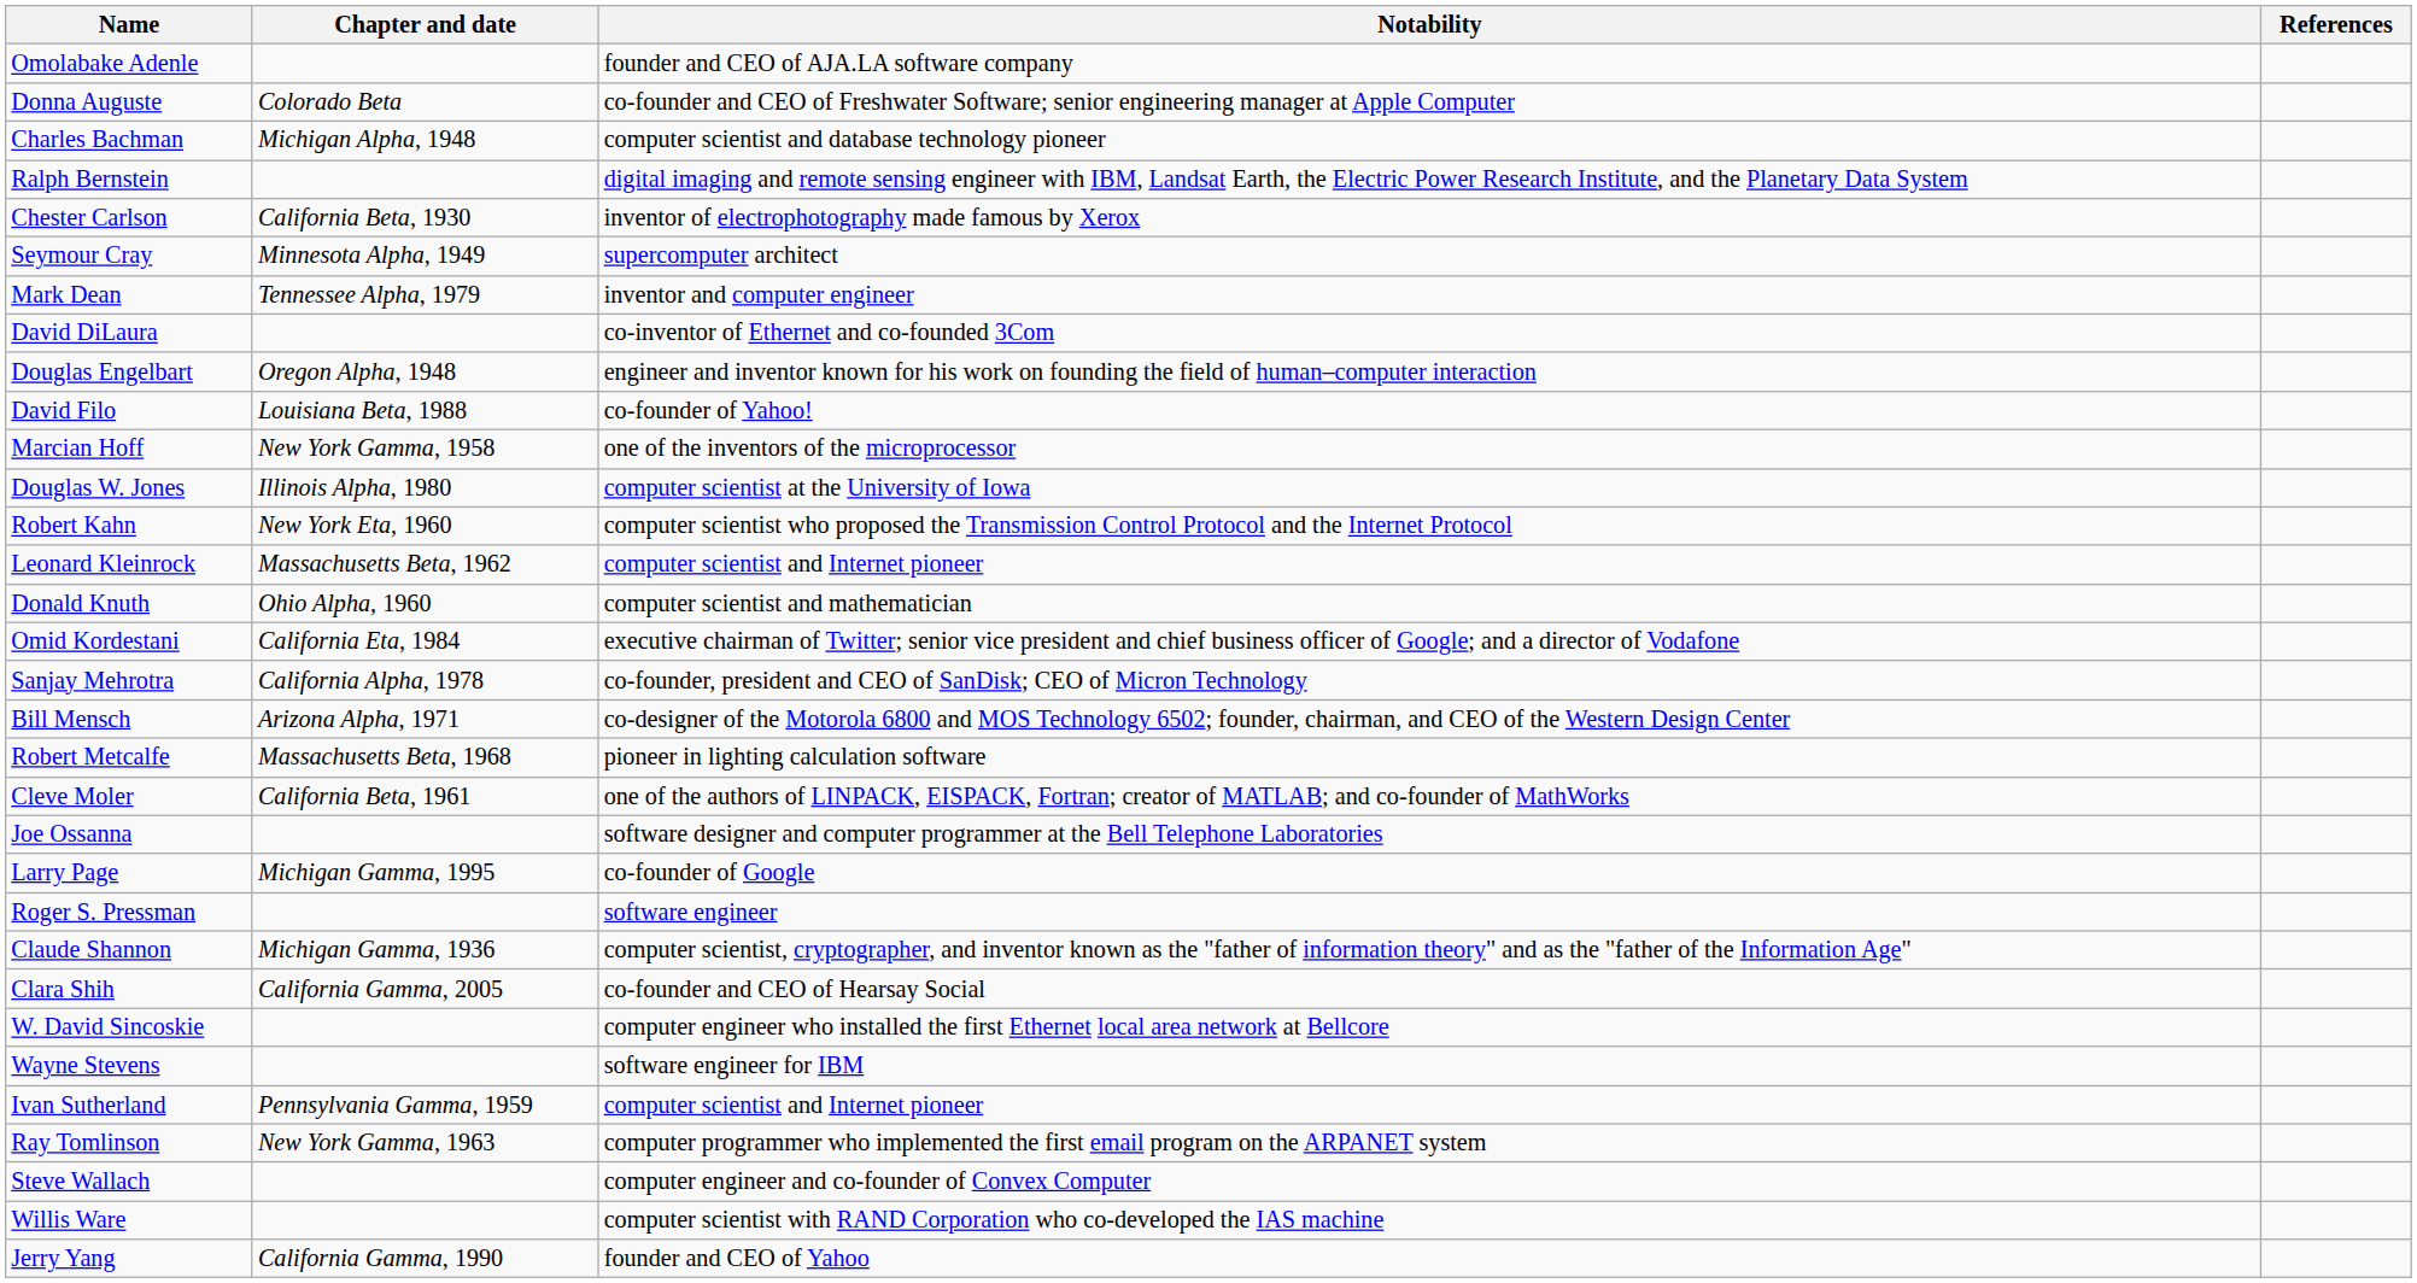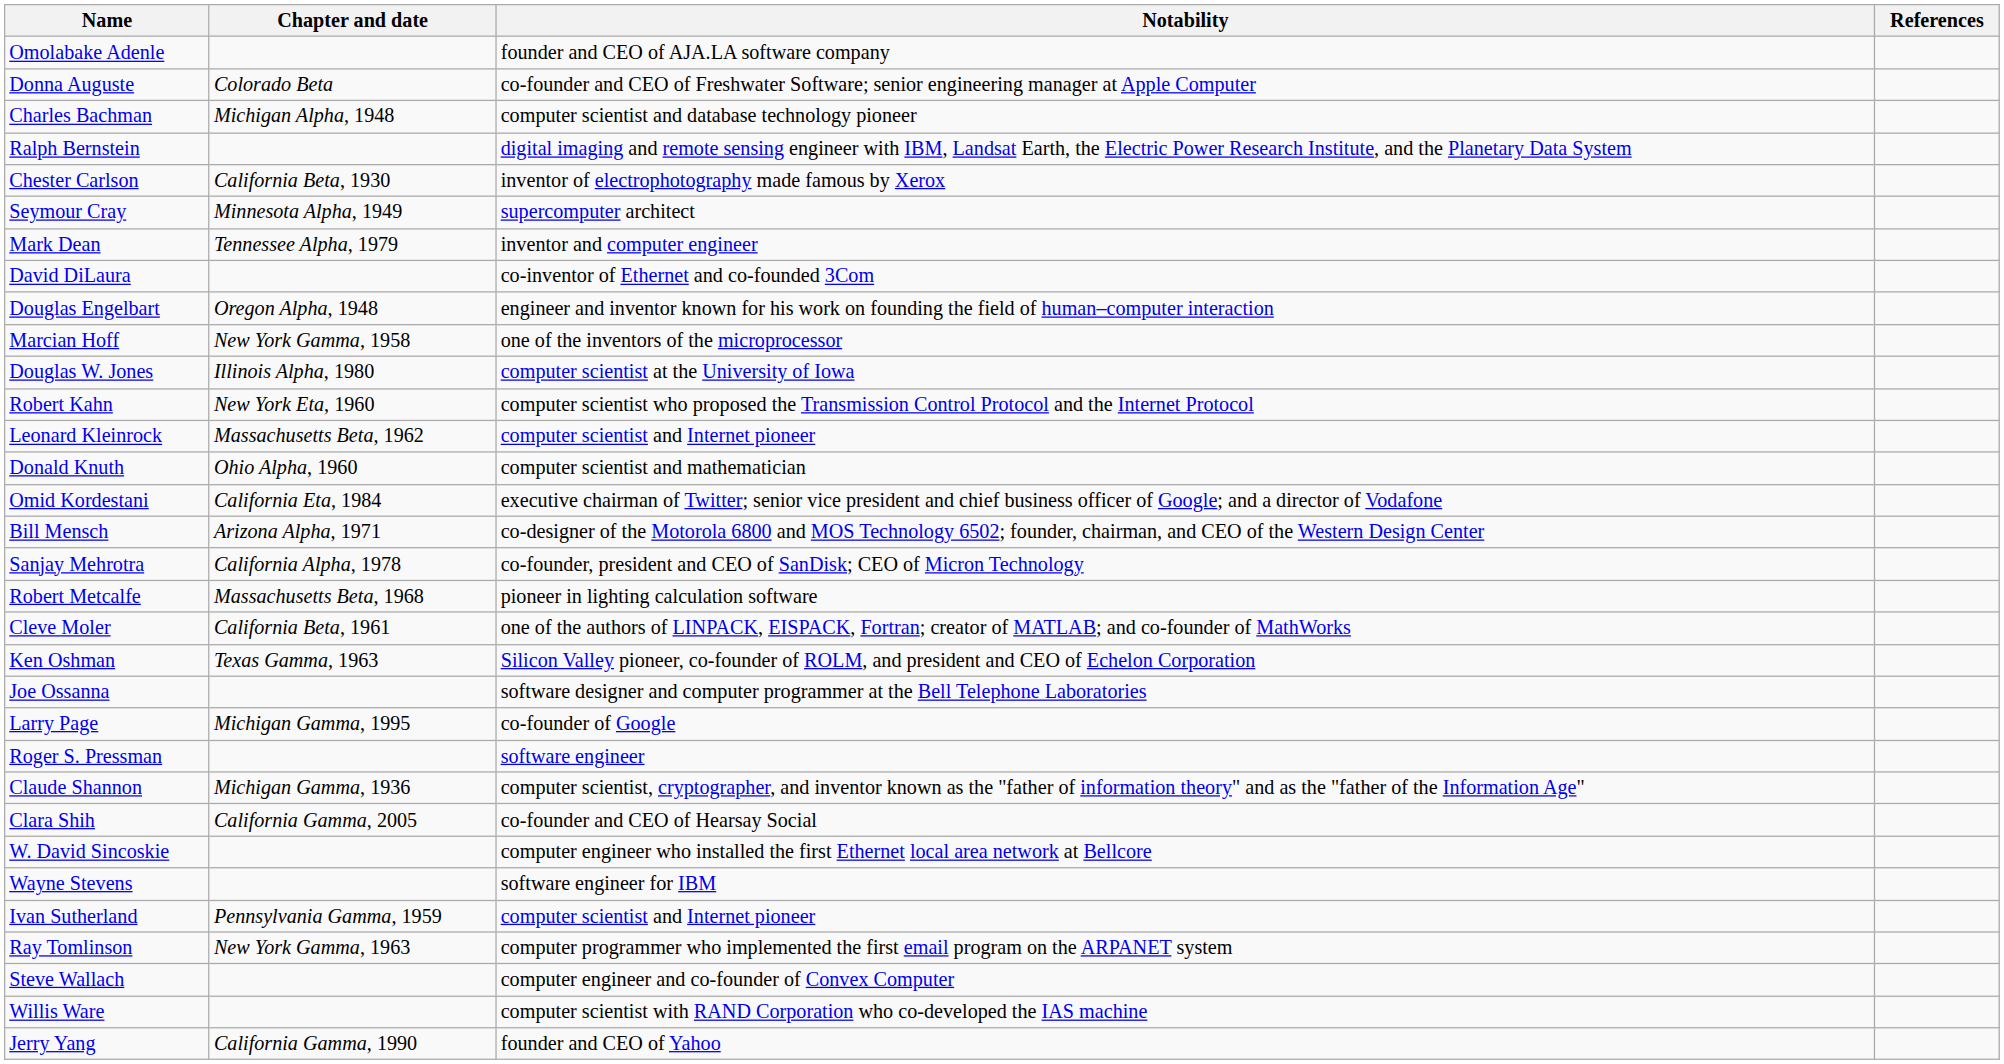 <table class="wikitable sortable" " style="width:100%;">
 <tr>
 <th>Name</th>
 <th>Chapter and date</th>
 <th>Notability</th>
 <th>References</th>
 </tr>
 <tr>
 <td><a href='#'>Omolabake Adenle</a></td>
 <td></td>
 <td>founder and CEO of AJA.LA software company</td>
 <td></td>
 </tr>
 <tr>
 <td><a href='#'>Donna Auguste</a></td>
 <td><em>Colorado Beta</em></td>
 <td>co-founder and CEO of Freshwater Software; senior engineering manager at <a href='#'>Apple Computer</a></td>
 <td></td>
 </tr>
 <tr>
 <td><a href='#'>Charles Bachman</a></td>
 <td><em>Michigan Alpha</em>, 1948</td>
 <td>computer scientist and database technology pioneer</td>
 <td></td>
 </tr>
 <tr>
 <td><a href='#'>Ralph Bernstein</a></td>
 <td></td>
 <td><a href='#'>digital imaging</a> and <a href='#'>remote sensing</a> engineer with <a href='#'>IBM</a>, <a href='#'>Landsat</a> Earth, the <a href='#'>Electric Power Research Institute</a>, and the <a href='#'>Planetary Data System</a></td>
 <td></td>
 </tr>
 <tr>
 <td><a href='#'>Chester Carlson</a></td>
 <td><em>California Beta</em>, 1930</td>
 <td>inventor of <a href='#'>electrophotography</a> made famous by <a href='#'>Xerox</a></td>
 <td></td>
 </tr>
 <tr>
 <td><a href='#'>Seymour Cray</a></td>
 <td><em>Minnesota Alpha</em>, 1949</td>
 <td><a href='#'>supercomputer</a> architect</td>
 <td></td>
 </tr>
 <tr>
 <td><a href='#'>Mark Dean</a></td>
 <td><em>Tennessee Alpha</em>, 1979</td>
 <td>inventor and <a href='#'>computer engineer</a></td>
 <td></td>
 </tr>
 <tr>
 <td><a href='#'>David DiLaura</a></td>
 <td></td>
 <td>co-inventor of <a href='#'>Ethernet</a> and co-founded <a href='#'>3Com</a></td>
 <td></td>
 </tr>
 <tr>
 <td><a href='#'>Douglas Engelbart</a></td>
 <td><em>Oregon Alpha</em>, 1948</td>
 <td>engineer and inventor known for his work on founding the field of <a href='#'>human–computer interaction</a></td>
 <td></td>
 </tr>
 <tr>
-<td><a href='#'>David Filo</a></td>
-<td><em>Louisiana Beta</em>, 1988</td>
-<td>co-founder of <a href='#'>Yahoo!</a></td>
-<td></td>
-</tr>
-<tr>
 <td><a href='#'>Marcian Hoff</a></td>
 <td><em>New York Gamma</em>, 1958</td>
 <td>one of the inventors of the <a href='#'>microprocessor</a></td>
 <td></td>
 </tr>
 <tr>
 <td><a href='#'>Douglas W. Jones</a></td>
 <td><em>Illinois Alpha</em>, 1980</td>
 <td><a href='#'>computer scientist</a> at the <a href='#'>University of Iowa</a></td>
 <td></td>
 </tr>
 <tr>
 <td><a href='#'>Robert Kahn</a></td>
 <td><em>New York Eta</em>, 1960</td>
 <td>computer scientist who proposed the <a href='#'>Transmission Control Protocol</a> and the <a href='#'>Internet Protocol</a></td>
 <td></td>
 </tr>
 <tr>
 <td><a href='#'>Leonard Kleinrock</a></td>
 <td><em>Massachusetts Beta</em>, 1962</td>
 <td><a href='#'>computer scientist</a> and <a href='#'>Internet pioneer</a></td>
 <td></td>
 </tr>
 <tr>
 <td><a href='#'>Donald Knuth</a></td>
 <td><em>Ohio Alpha</em>, 1960</td>
 <td>computer scientist and mathematician</td>
 <td></td>
 </tr>
 <tr>
 <td><a href='#'>Omid Kordestani</a></td>
 <td><em>California Eta</em>, 1984</td>
 <td>executive chairman of <a href='#'>Twitter</a>; senior vice president and chief business officer of <a href='#'>Google</a>; and a director of <a href='#'>Vodafone</a></td>
 <td></td>
 </tr>
 <tr>
+<td><a href='#'>Bill Mensch</a></td>
+<td><em>Arizona Alpha</em>, 1971</td>
+<td>co-designer of the <a href='#'>Motorola 6800</a> and <a href='#'>MOS Technology 6502</a>; founder, chairman, and CEO of the <a href='#'>Western Design Center</a></td>
+<td></td>
+</tr>
+<tr>
 <td><a href='#'>Sanjay Mehrotra</a></td>
 <td><em>California Alpha</em>, 1978</td>
 <td>co-founder, president and CEO of <a href='#'>SanDisk</a>; CEO of <a href='#'>Micron Technology</a></td>
-<td></td>
-</tr>
-<tr>
-<td><a href='#'>Bill Mensch</a></td>
-<td><em>Arizona Alpha</em>, 1971</td>
-<td>co-designer of the <a href='#'>Motorola 6800</a> and <a href='#'>MOS Technology 6502</a>; founder, chairman, and CEO of the <a href='#'>Western Design Center</a></td>
 <td></td>
 </tr>
 <tr>
 <td><a href='#'>Robert Metcalfe</a></td>
 <td><em>Massachusetts Beta</em>, 1968</td>
 <td>pioneer in lighting calculation software</td>
 <td></td>
 </tr>
 <tr>
 <td><a href='#'>Cleve Moler</a></td>
 <td><em>California Beta</em>, 1961</td>
 <td>one of the authors of <a href='#'>LINPACK</a>, <a href='#'>EISPACK</a>, <a href='#'>Fortran</a>; creator of <a href='#'>MATLAB</a>; and co-founder of <a href='#'>MathWorks</a></td>
+<td></td>
+</tr>
+<tr>
+<td><a href='#'>Ken Oshman</a></td>
+<td><em>Texas Gamma</em>, 1963</td>
+<td><a href='#'>Silicon Valley</a> pioneer, co-founder of <a href='#'>ROLM</a>, and president and CEO of <a href='#'>Echelon Corporation</a></td>
 <td></td>
 </tr>
 <tr>
 <td><a href='#'>Joe Ossanna</a></td>
 <td></td>
 <td>software designer and computer programmer at the <a href='#'>Bell Telephone Laboratories</a></td>
 <td></td>
 </tr>
 <tr>
 <td><a href='#'>Larry Page</a></td>
 <td><em>Michigan Gamma</em>, 1995</td>
 <td>co-founder of <a href='#'>Google</a></td>
 <td></td>
 </tr>
 <tr>
 <td><a href='#'>Roger S. Pressman</a></td>
 <td></td>
 <td><a href='#'>software engineer</a></td>
 <td></td>
 </tr>
 <tr>
 <td><a href='#'>Claude Shannon</a></td>
 <td><em>Michigan Gamma</em>, 1936</td>
 <td>computer scientist, <a href='#'>cryptographer</a>, and inventor known as the "father of <a href='#'>information theory</a>" and as the "father of the <a href='#'>Information Age</a>"</td>
 <td></td>
 </tr>
 <tr>
 <td><a href='#'>Clara Shih</a></td>
 <td><em>California Gamma</em>, 2005</td>
 <td>co-founder and CEO of Hearsay Social</td>
 <td></td>
 </tr>
 <tr>
 <td><a href='#'>W. David Sincoskie</a></td>
 <td></td>
 <td>computer engineer who installed the first <a href='#'>Ethernet</a> <a href='#'>local area network</a> at <a href='#'>Bellcore</a></td>
 <td></td>
 </tr>
 <tr>
 <td><a href='#'>Wayne Stevens</a></td>
 <td></td>
 <td>software engineer for <a href='#'>IBM</a></td>
 <td></td>
 </tr>
 <tr>
 <td><a href='#'>Ivan Sutherland</a></td>
 <td><em>Pennsylvania Gamma</em>, 1959</td>
 <td><a href='#'>computer scientist</a> and <a href='#'>Internet pioneer</a></td>
 <td></td>
 </tr>
 <tr>
 <td><a href='#'>Ray Tomlinson</a></td>
 <td><em>New York Gamma</em>, 1963</td>
 <td>computer programmer who implemented the first <a href='#'>email</a> program on the <a href='#'>ARPANET</a> system</td>
 <td></td>
 </tr>
 <tr>
 <td><a href='#'>Steve Wallach</a></td>
 <td></td>
 <td>computer engineer and co-founder of <a href='#'>Convex Computer</a></td>
 <td></td>
 </tr>
 <tr>
 <td><a href='#'>Willis Ware</a></td>
 <td></td>
 <td>computer scientist with <a href='#'>RAND Corporation</a> who co-developed the <a href='#'>IAS machine</a></td>
 <td></td>
 </tr>
 <tr>
 <td><a href='#'>Jerry Yang</a></td>
 <td><em>California Gamma</em>, 1990</td>
 <td>founder and CEO of <a href='#'>Yahoo</a></td>
 <td></td>
 </tr>
 </table>
